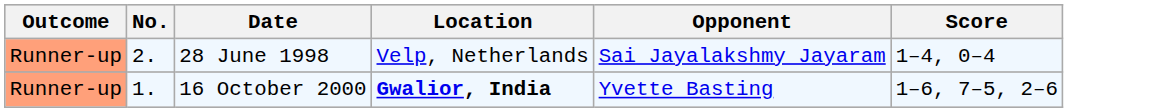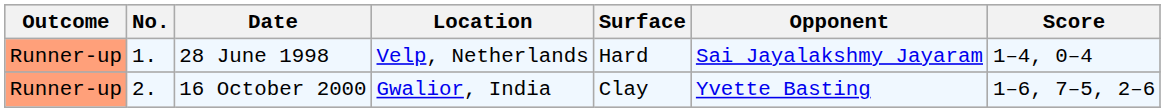 <table class="sortable wikitable">
 <tr>
 <th>Outcome</th>
 <th>No.</th>
 <th>Date</th>
 <th>Location</th>
+<th>Surface</th>
 <th>Opponent</th>
 <th class="unsortable">Score</th>
 </tr>
 <tr style="background:#f0f8ff;">
 <td style="background:#ffa07a;">Runner-up</td>
-<td>2.</td>
+<td>1.</td>
 <td>28 June 1998</td>
 <td><a href='#'>Velp</a>, Netherlands</td>
+<td>Hard</td>
 <td> <a href='#'>Sai Jayalakshmy Jayaram</a></td>
 <td>1–4, 0–4</td>
 </tr>
 <tr style="background:#f0f8ff;">
 <td style="background:#ffa07a;">Runner-up</td>
-<td>1.</td>
+<td>2.</td>
 <td>16 October 2000</td>
-<td><strong><a href='#'>Gwalior</a>, India</strong></td>
+<td><a href='#'>Gwalior</a>, India</td>
+<td>Clay</td>
 <td> <a href='#'>Yvette Basting</a></td>
 <td>1–6, 7–5, 2–6</td>
 </tr>
 </table>
